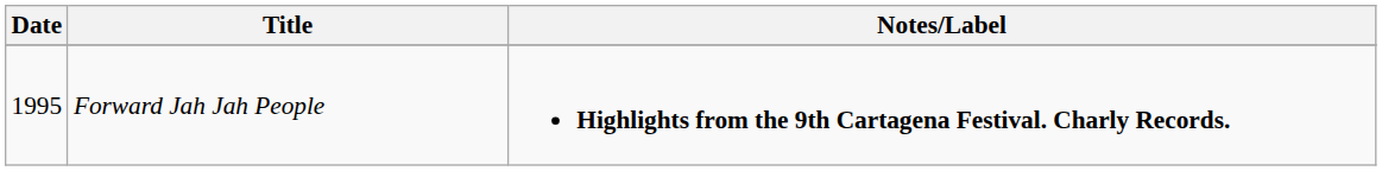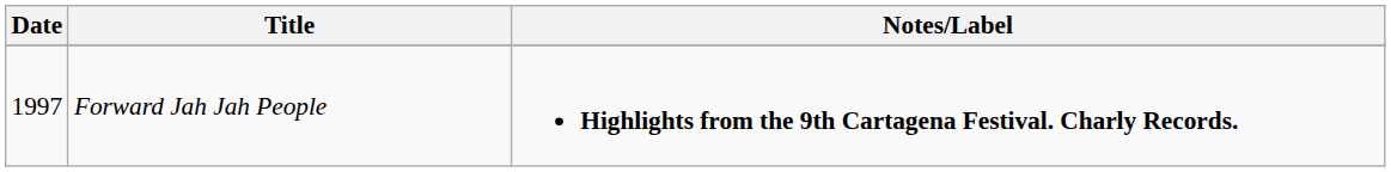 <table class="wikitable plainrowheaders" style="text-align:left;">
 <tr>
 <th style="width:2em;">Date</th>
 <th style="width:20em;">Title</th>
 <th style="width:40em;">Notes/Label</th>
 </tr>
 <tr>
 </tr>
 <tr>
-<td>1995</td>
+<td>1997</td>
 <td><em>Forward Jah Jah People</em></td>
 <td><strong><br><ul><li>Highlights from the 9th Cartagena Festival. Charly Records.</li></ul></strong></td>
 </tr>
 </table>
